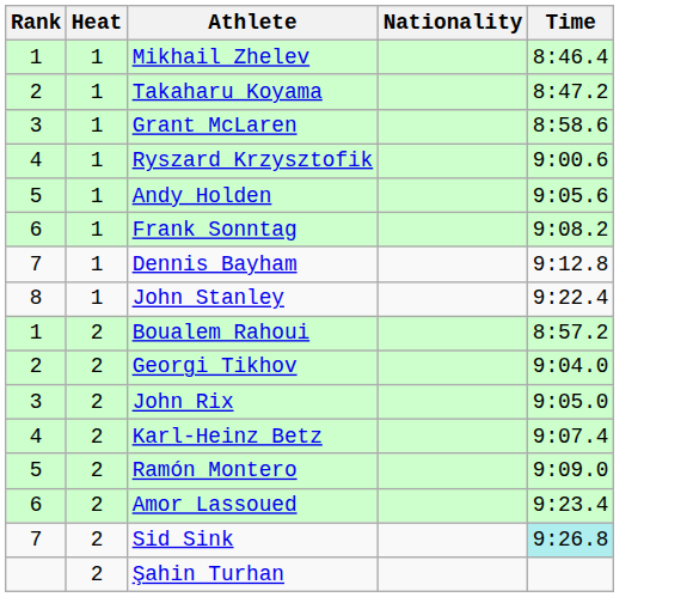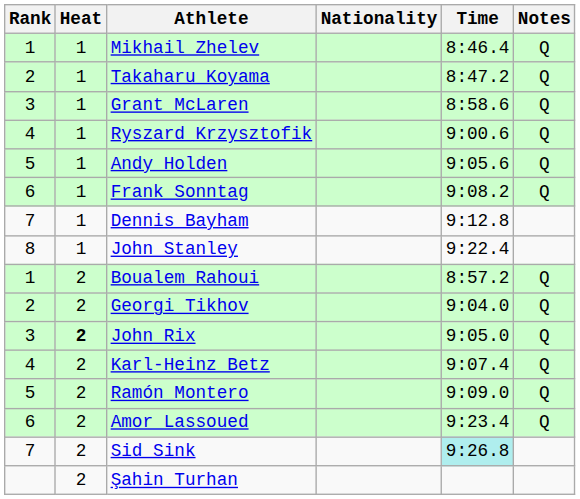 <table class="wikitable sortable" style="text-align:center">
 <tr>
 <th>Rank</th>
 <th>Heat</th>
 <th>Athlete</th>
 <th>Nationality</th>
 <th>Time</th>
+<th>Notes</th>
 </tr>
 <tr bgcolor=ccffcc>
 <td>1</td>
 <td>1</td>
 <td align=left><a href='#'>Mikhail Zhelev</a></td>
 <td align=left></td>
 <td>8:46.4</td>
+<td>Q</td>
 </tr>
 <tr bgcolor=ccffcc>
 <td>2</td>
 <td>1</td>
 <td align=left><a href='#'>Takaharu Koyama</a></td>
 <td align=left></td>
 <td>8:47.2</td>
+<td>Q</td>
 </tr>
 <tr bgcolor=ccffcc>
 <td>3</td>
 <td>1</td>
 <td align=left><a href='#'>Grant McLaren</a></td>
 <td align=left></td>
 <td>8:58.6</td>
+<td>Q</td>
 </tr>
 <tr bgcolor=ccffcc>
 <td>4</td>
 <td>1</td>
 <td align=left><a href='#'>Ryszard Krzysztofik</a></td>
 <td align=left></td>
 <td>9:00.6</td>
+<td>Q</td>
 </tr>
 <tr bgcolor=ccffcc>
 <td>5</td>
 <td>1</td>
 <td align=left><a href='#'>Andy Holden</a></td>
 <td align=left></td>
 <td>9:05.6</td>
+<td>Q</td>
 </tr>
 <tr bgcolor=ccffcc>
 <td>6</td>
 <td>1</td>
 <td align=left><a href='#'>Frank Sonntag</a></td>
 <td align=left></td>
 <td>9:08.2</td>
+<td>Q</td>
 </tr>
 <tr>
 <td>7</td>
 <td>1</td>
 <td align=left><a href='#'>Dennis Bayham</a></td>
 <td align=left></td>
 <td>9:12.8</td>
+<td></td>
 </tr>
 <tr>
 <td>8</td>
 <td>1</td>
 <td align=left><a href='#'>John Stanley</a></td>
 <td align=left></td>
 <td>9:22.4</td>
+<td></td>
 </tr>
 <tr bgcolor=ccffcc>
 <td>1</td>
 <td>2</td>
 <td align=left><a href='#'>Boualem Rahoui</a></td>
 <td align=left></td>
 <td>8:57.2</td>
+<td>Q</td>
 </tr>
 <tr bgcolor=ccffcc>
 <td>2</td>
 <td>2</td>
 <td align=left><a href='#'>Georgi Tikhov</a></td>
 <td align=left></td>
 <td>9:04.0</td>
+<td>Q</td>
 </tr>
 <tr bgcolor=ccffcc>
 <td>3</td>
-<td>2</td>
+<td><strong>2</strong></td>
 <td align=left><a href='#'>John Rix</a></td>
 <td align=left></td>
 <td>9:05.0</td>
+<td>Q</td>
 </tr>
 <tr bgcolor=ccffcc>
 <td>4</td>
 <td>2</td>
 <td align=left><a href='#'>Karl-Heinz Betz</a></td>
 <td align=left></td>
 <td>9:07.4</td>
+<td>Q</td>
 </tr>
 <tr bgcolor=ccffcc>
 <td>5</td>
 <td>2</td>
 <td align=left><a href='#'>Ramón Montero</a></td>
 <td align=left></td>
 <td>9:09.0</td>
+<td>Q</td>
 </tr>
 <tr bgcolor=ccffcc>
 <td>6</td>
 <td>2</td>
 <td align=left><a href='#'>Amor Lassoued</a></td>
 <td align=left></td>
 <td>9:23.4</td>
+<td>Q</td>
 </tr>
 <tr>
 <td>7</td>
 <td>2</td>
 <td align=left><a href='#'>Sid Sink</a></td>
 <td align=left></td>
 <td style="background: paleturquoise;">9:26.8</td>
+<td></td>
 </tr>
 <tr>
 <td></td>
 <td>2</td>
 <td align=left><a href='#'>Şahin Turhan</a></td>
 <td align=left></td>
 <td></td>
+<td></td>
 </tr>
 </table>
